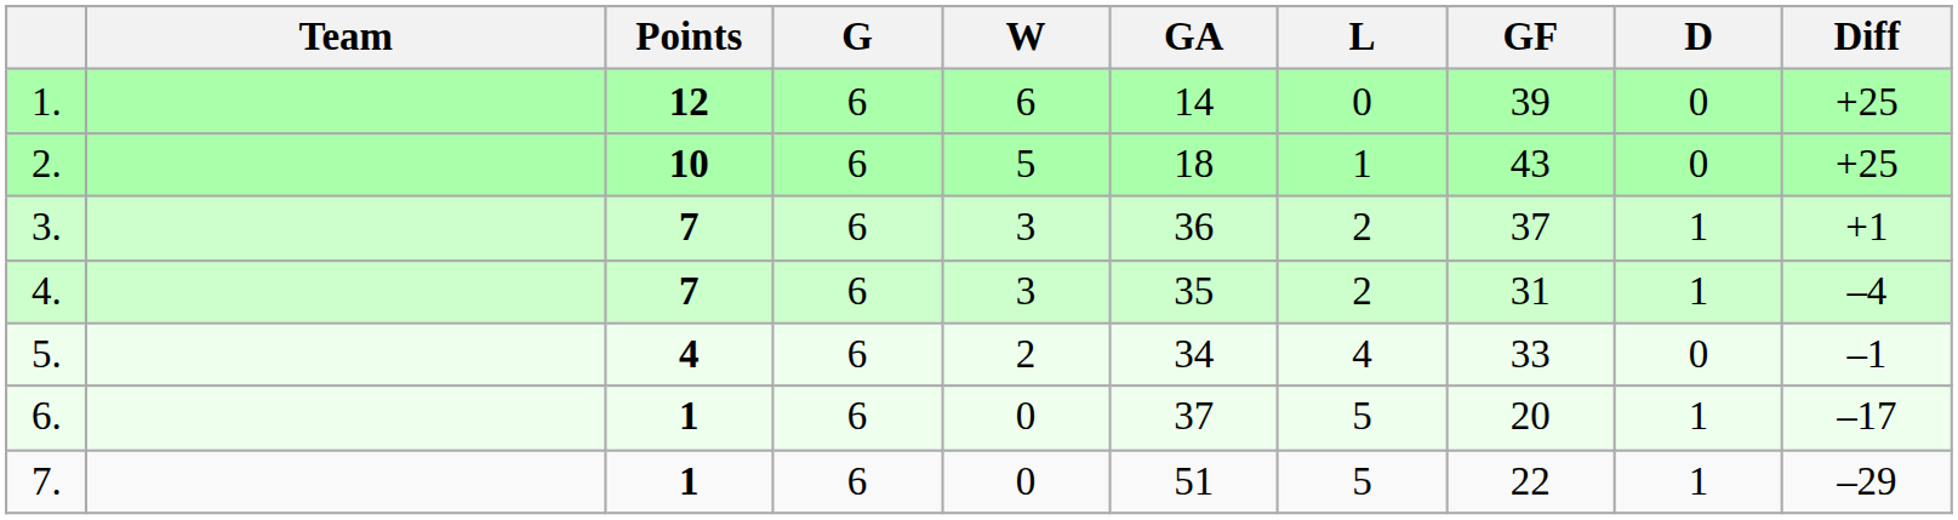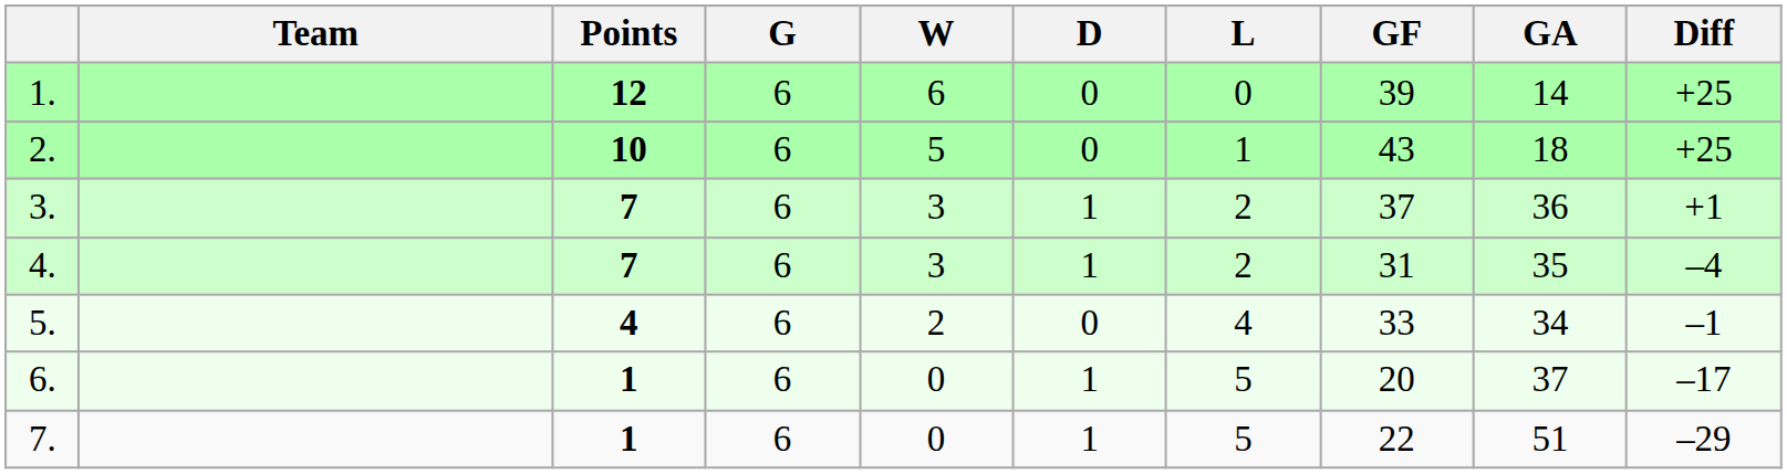 <table class=wikitable style="text-align:center">
 <tr bgcolor="#DCDCDC">
 <th width="25"></th>
 <th width="200">Team</th>
 <th width="60">Points</th>
 <th width="60">G</th>
 <th width="60">W</th>
-<th width="60">GA</th>
+<th width="60">D</th>
 <th width="60">L</th>
 <th width="60">GF</th>
-<th width="60">D</th>
+<th width="60">GA</th>
 <th width="60">Diff</th>
 </tr>
 <tr bgcolor=#AAFFAA>
 <td>1.</td>
 <td align=left></td>
 <td><strong>12</strong></td>
 <td>6</td>
 <td>6</td>
-<td>14</td>
+<td>0</td>
 <td>0</td>
 <td>39</td>
-<td>0</td>
+<td>14</td>
 <td>+25</td>
 </tr>
 <tr bgcolor=#AAFFAA>
 <td>2.</td>
 <td align=left></td>
 <td><strong>10</strong></td>
 <td>6</td>
 <td>5</td>
-<td>18</td>
+<td>0</td>
 <td>1</td>
 <td>43</td>
-<td>0</td>
+<td>18</td>
 <td>+25</td>
 </tr>
 <tr bgcolor=#CCFFCC>
 <td>3.</td>
 <td align=left></td>
 <td><strong>7</strong></td>
 <td>6</td>
 <td>3</td>
-<td>36</td>
+<td>1</td>
 <td>2</td>
 <td>37</td>
-<td>1</td>
+<td>36</td>
 <td>+1</td>
 </tr>
 <tr bgcolor=#CCFFCC>
 <td>4.</td>
 <td align=left></td>
 <td><strong>7</strong></td>
 <td>6</td>
 <td>3</td>
-<td>35</td>
+<td>1</td>
 <td>2</td>
 <td>31</td>
-<td>1</td>
+<td>35</td>
 <td>–4</td>
 </tr>
 <tr bgcolor=#EEFFEE>
 <td>5.</td>
 <td align=left></td>
 <td><strong>4</strong></td>
 <td>6</td>
 <td>2</td>
-<td>34</td>
+<td>0</td>
 <td>4</td>
 <td>33</td>
-<td>0</td>
+<td>34</td>
 <td>–1</td>
 </tr>
 <tr bgcolor=#EEFFEE>
 <td>6.</td>
 <td align=left></td>
 <td><strong>1</strong></td>
 <td>6</td>
 <td>0</td>
-<td>37</td>
+<td>1</td>
 <td>5</td>
 <td>20</td>
-<td>1</td>
+<td>37</td>
 <td>–17</td>
 </tr>
 <tr>
 <td>7.</td>
 <td align=left></td>
 <td><strong>1</strong></td>
 <td>6</td>
 <td>0</td>
-<td>51</td>
+<td>1</td>
 <td>5</td>
 <td>22</td>
-<td>1</td>
+<td>51</td>
 <td>–29</td>
 </tr>
 </table>
